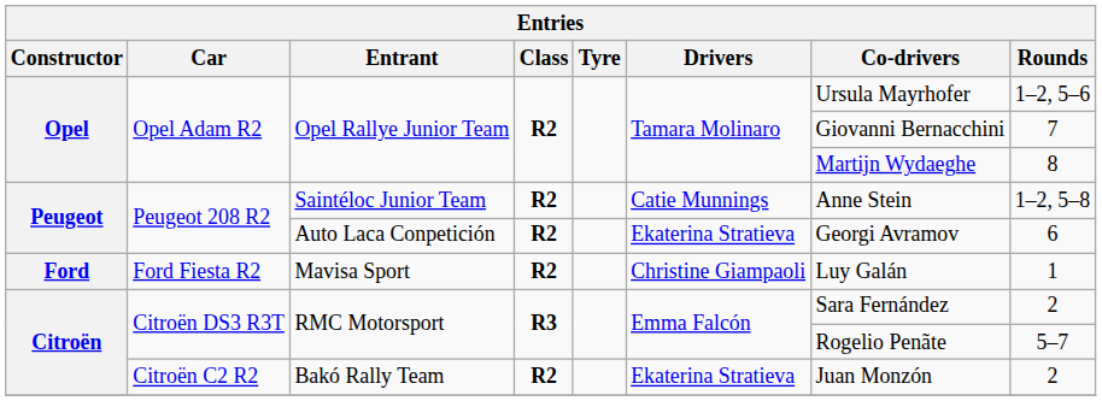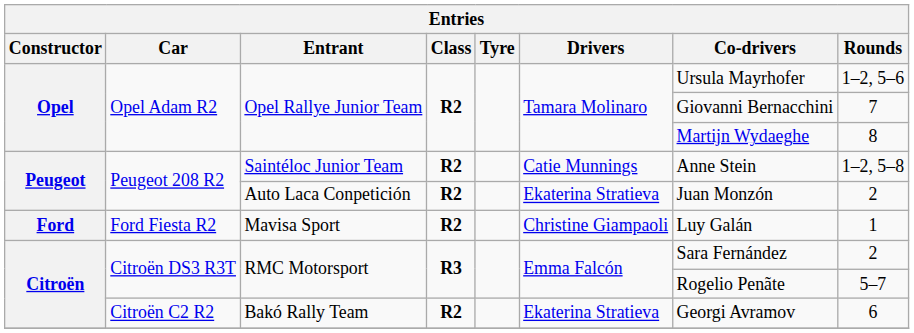 <table class="wikitable" style="font-size:85%">
 <tr>
 <th colspan="9">Entries</th>
 </tr>
 <tr>
 <th>Constructor</th>
 <th>Car</th>
 <th>Entrant</th>
 <th>Class</th>
 <th>Tyre</th>
 <th>Drivers</th>
 <th>Co-drivers</th>
 <th>Rounds</th>
 </tr>
 <tr>
 <th rowspan="3"><a href='#'>Opel</a></th>
 <td rowspan="3"><a href='#'>Opel Adam R2</a></td>
 <td rowspan="3"> <a href='#'>Opel Rallye Junior Team</a></td>
 <td rowspan="3" align="center"><strong><span>R2</span></strong></td>
 <td rowspan="3" align="center"></td>
 <td rowspan="3"> <a href='#'>Tamara Molinaro</a></td>
 <td> Ursula Mayrhofer</td>
 <td align="center">1–2, 5–6</td>
 </tr>
 <tr>
 <td> Giovanni Bernacchini</td>
 <td align="center">7</td>
 </tr>
 <tr>
 <td> <a href='#'>Martijn Wydaeghe</a></td>
 <td align="center">8</td>
 </tr>
 <tr>
 <th rowspan="2"><a href='#'>Peugeot</a></th>
 <td rowspan="2"><a href='#'>Peugeot 208 R2</a></td>
 <td> <a href='#'>Saintéloc Junior Team</a></td>
 <td align="center"><strong><span>R2</span></strong></td>
 <td align="center"></td>
 <td> <a href='#'>Catie Munnings</a></td>
 <td> Anne Stein</td>
 <td align="center">1–2, 5–8</td>
 </tr>
 <tr>
 <td> Auto Laca Conpetición</td>
 <td align="center"><strong><span>R2</span></strong></td>
 <td align="center"></td>
 <td> <a href='#'>Ekaterina Stratieva</a></td>
-<td> Georgi Avramov</td>
-<td align="center">6</td>
+<td> Juan Monzón</td>
+<td align="center">2</td>
 </tr>
 <tr>
 <th><a href='#'>Ford</a></th>
 <td><a href='#'>Ford Fiesta R2</a></td>
 <td> Mavisa Sport</td>
 <td align="center"><strong><span>R2</span></strong></td>
 <td align="center"></td>
 <td> <a href='#'>Christine Giampaoli</a></td>
 <td> Luy Galán</td>
 <td align="center">1</td>
 </tr>
 <tr>
 <th rowspan="3"><a href='#'>Citroën</a></th>
 <td rowspan="2"><a href='#'>Citroën DS3 R3T</a></td>
 <td rowspan="2"> RMC Motorsport</td>
 <td rowspan="2" align="center"><strong><span>R3</span></strong></td>
 <td rowspan="2" align="center"></td>
 <td rowspan="2"> <a href='#'>Emma Falcón</a></td>
 <td> Sara Fernández</td>
 <td align="center">2</td>
 </tr>
 <tr>
 <td> Rogelio Penãte</td>
 <td align="center">5–7</td>
 </tr>
 <tr>
 <td><a href='#'>Citroën C2 R2</a></td>
 <td> Bakó Rally Team</td>
 <td align="center"><strong><span>R2</span></strong></td>
 <td align="center"></td>
 <td> <a href='#'>Ekaterina Stratieva</a></td>
-<td> Juan Monzón</td>
-<td align="center">2</td>
+<td> Georgi Avramov</td>
+<td align="center">6</td>
 </tr>
 <tr>
 </tr>
 </table>
